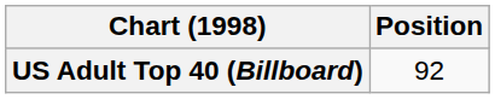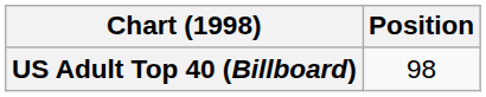 <table class="wikitable plainrowheaders" style="text-align:center">
 <tr>
 <th>Chart (1998)</th>
 <th>Position</th>
 </tr>
 <tr>
 <th scope="row">US Adult Top 40 (<em>Billboard</em>)</th>
-<td>92</td>
+<td>98</td>
 </tr>
 </table>
